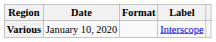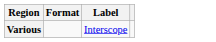 <table class="wikitable plainrowheaders">
 <tr>
 <th scope="col">Region</th>
-<th scope="col">Date</th>
 <th scope="col">Format</th>
 <th scope="col">Label</th>
 <th scope="col"></th>
 </tr>
 <tr>
 <th scope="row">Various</th>
-<td>January 10, 2020</td>
 <td></td>
 <td><a href='#'>Interscope</a></td>
 <td align="center"></td>
 </tr>
 </table>
